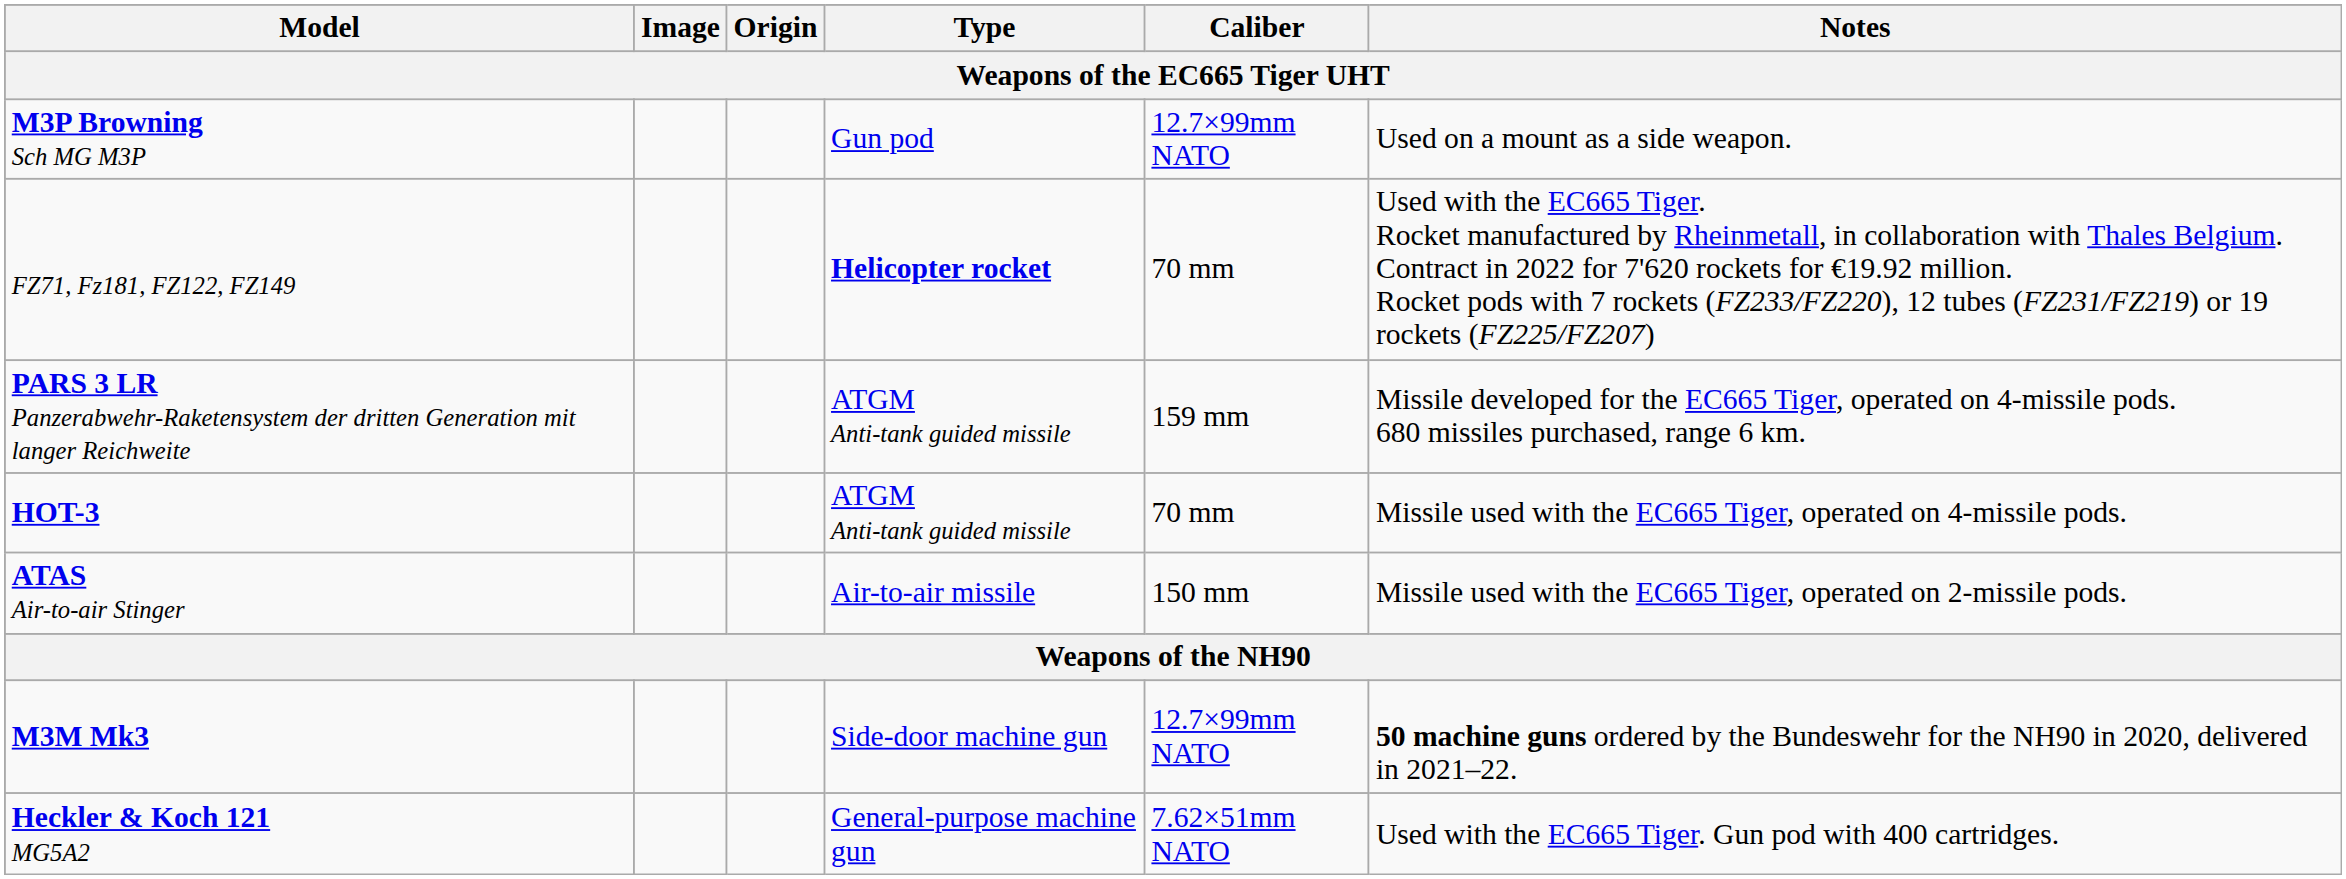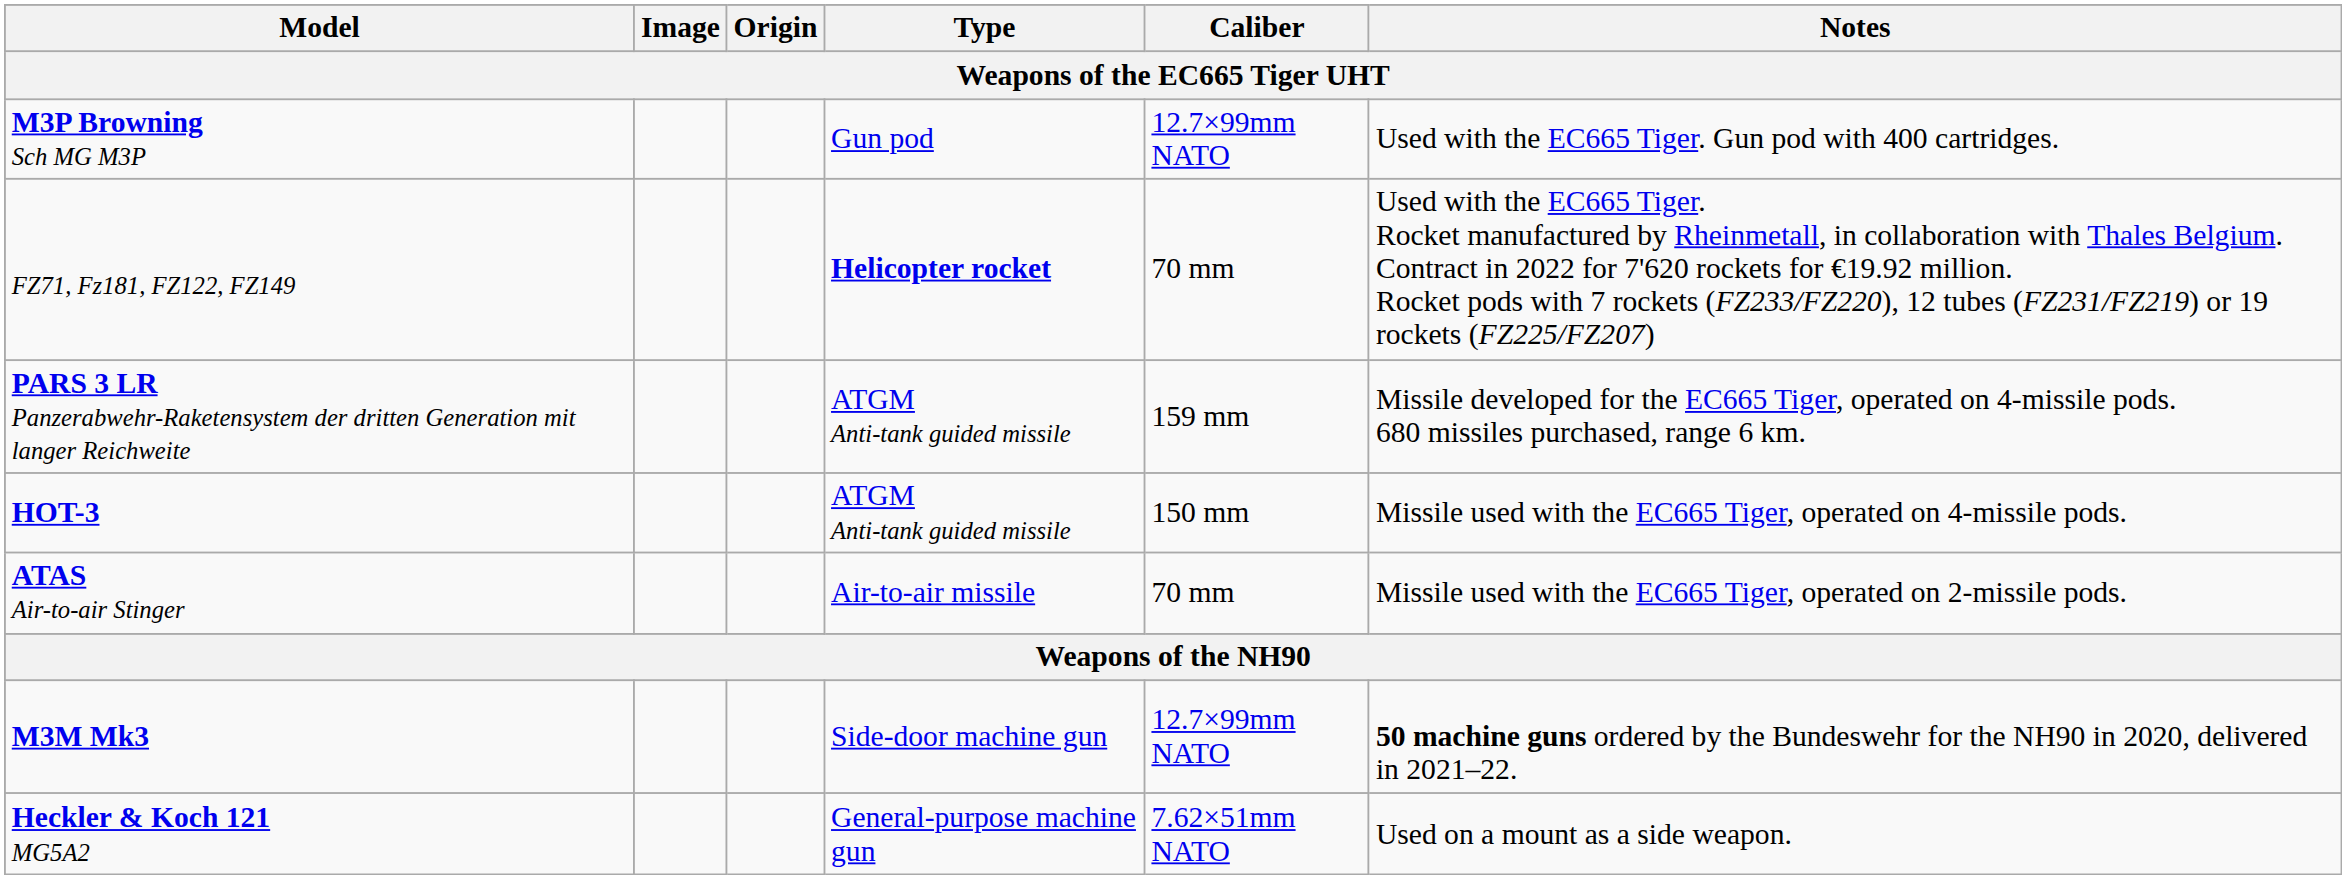 <table class="wikitable" style="width:100%;">
 <tr>
 <th>Model</th>
 <th>Image</th>
 <th>Origin</th>
 <th>Type</th>
 <th>Caliber</th>
 <th>Notes</th>
 </tr>
 <tr>
 <th colspan="6">Weapons of the <strong>EC665 Tiger UHT</strong></th>
 </tr>
 <tr>
 <td><a href='#'><strong>M3P Browning</strong></a><br><em><small>Sch MG M3P</small></em></td>
 <td></td>
 <td><small></small></td>
 <td><a href='#'>Gun pod</a></td>
 <td><a href='#'>12.7×99mm NATO</a></td>
-<td>Used on a mount as a side weapon.</td>
+<td>Used with the <a href='#'>EC665 Tiger</a>. Gun pod with 400 cartridges.</td>
 </tr>
 <tr>
 <td><strong></strong><br><em><small>FZ71, Fz181, FZ122, FZ149</small></em></td>
 <td></td>
 <td><small><br></small></td>
 <td><strong><a href='#'>Helicopter rocket</a></strong></td>
 <td>70 mm</td>
 <td>Used with the <a href='#'>EC665 Tiger</a>.<br>Rocket manufactured by <a href='#'>Rheinmetall</a>, in collaboration with <a href='#'>Thales Belgium</a>.<br>Contract in 2022 for 7'620 rockets for €19.92 million.<br>Rocket pods with 7 rockets (<em>FZ233/FZ220</em>), 12 tubes (<em>FZ231/FZ219</em>) or 19 rockets (<em>FZ225/FZ207</em>)</td>
 </tr>
 <tr>
 <td><strong><a href='#'>PARS 3 LR</a></strong><br><small><em>Panzerabwehr-Raketensystem der dritten Generation mit langer Reichweite</em></small></td>
 <td><br></td>
 <td><small></small><br><small></small></td>
 <td><a href='#'>ATGM</a><br><em><small>Anti-tank guided missile</small></em></td>
 <td>159 mm</td>
 <td>Missile developed for the <a href='#'>EC665 Tiger</a>, operated on 4-missile pods.<br>680 missiles purchased, range 6 km.</td>
 </tr>
 <tr>
 <td><strong><a href='#'>HOT-3</a></strong></td>
 <td><br></td>
 <td><small></small><br><small></small></td>
 <td><a href='#'>ATGM</a><br><em><small>Anti-tank guided missile</small></em></td>
-<td>70 mm</td>
+<td>150 mm</td>
 <td>Missile used with the <a href='#'>EC665 Tiger</a>, operated on 4-missile pods.</td>
 </tr>
 <tr>
 <td><a href='#'><strong>ATAS</strong></a><br><em><small>Air-to-air Stinger</small></em></td>
 <td></td>
 <td><small></small></td>
 <td><a href='#'>Air-to-air missile</a></td>
-<td>150 mm</td>
+<td>70 mm</td>
 <td>Missile used with the <a href='#'>EC665 Tiger</a>, operated on 2-missile pods.</td>
 </tr>
 <tr>
 <th colspan="6">Weapons of the NH90</th>
 </tr>
 <tr>
 <td><a href='#'><strong>M3M Mk3</strong></a></td>
 <td></td>
 <td><small></small></td>
 <td><a href='#'>Side-door machine gun</a></td>
 <td><a href='#'>12.7×99mm NATO</a></td>
 <td><br><strong>50 machine guns</strong> ordered by the Bundeswehr for the NH90 in 2020, delivered in 2021–22.</td>
 </tr>
 <tr>
 <td><strong><a href='#'>Heckler & Koch 121</a></strong><br><em><small>MG5A2</small></em></td>
 <td></td>
 <td><small></small></td>
 <td><a href='#'>General-purpose machine gun</a></td>
 <td><a href='#'>7.62×51mm NATO</a></td>
-<td>Used with the <a href='#'>EC665 Tiger</a>. Gun pod with 400 cartridges.</td>
+<td>Used on a mount as a side weapon.</td>
 </tr>
 </table>
